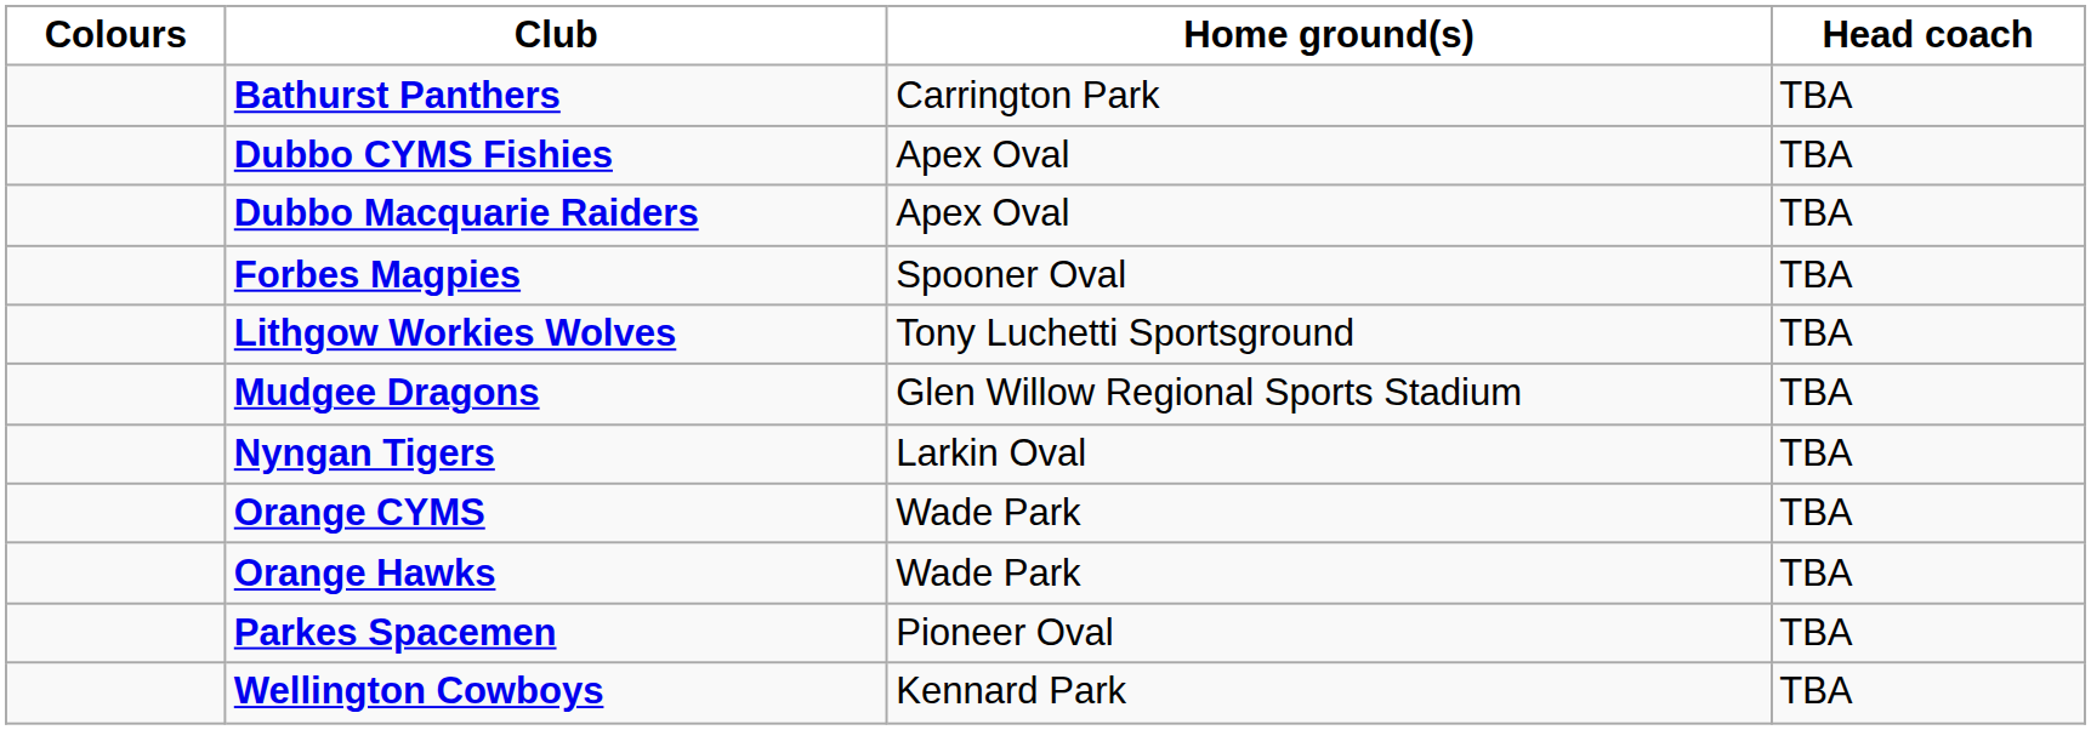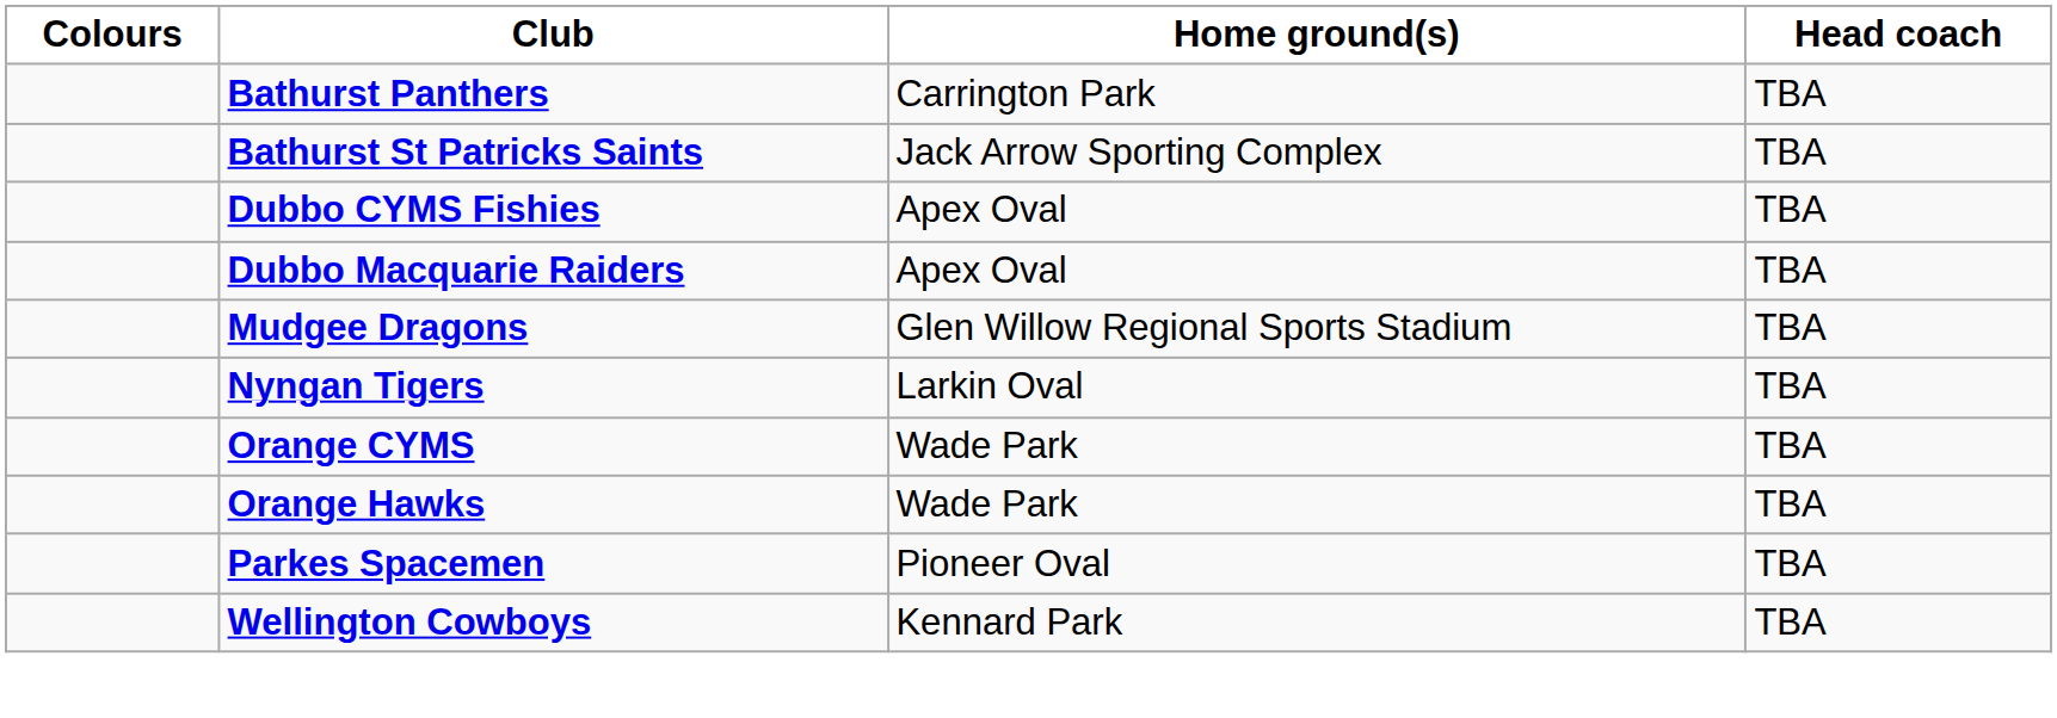 <table class="wikitable" style="width:100%; text-align:left">
 <tr>
 <th style="background:white">Colours</th>
 <th style="background:white">Club</th>
 <th style="background:white">Home ground(s)</th>
 <th style="background:white">Head coach</th>
 </tr>
 <tr>
 <td></td>
 <td><strong><a href='#'>Bathurst Panthers</a></strong></td>
 <td>Carrington Park</td>
 <td>TBA</td>
 </tr>
 <tr>
 <td></td>
+<td><strong><a href='#'>Bathurst St Patricks Saints</a></strong></td>
+<td>Jack Arrow Sporting Complex</td>
+<td>TBA</td>
+</tr>
+<tr>
+<td></td>
 <td><strong><a href='#'>Dubbo CYMS Fishies</a></strong></td>
 <td>Apex Oval</td>
 <td>TBA</td>
 </tr>
 <tr>
 <td></td>
 <td><strong><a href='#'>Dubbo Macquarie Raiders</a></strong></td>
 <td>Apex Oval</td>
-<td>TBA</td>
-</tr>
-<tr>
-<td></td>
-<td><strong><a href='#'>Forbes Magpies</a></strong></td>
-<td>Spooner Oval</td>
-<td>TBA</td>
-</tr>
-<tr>
-<td></td>
-<td><strong><a href='#'>Lithgow Workies Wolves</a></strong></td>
-<td>Tony Luchetti Sportsground</td>
 <td>TBA</td>
 </tr>
 <tr>
 <td></td>
 <td><strong><a href='#'>Mudgee Dragons</a></strong></td>
 <td>Glen Willow Regional Sports Stadium</td>
 <td>TBA</td>
 </tr>
 <tr>
 <td></td>
 <td><strong><a href='#'>Nyngan Tigers</a></strong></td>
 <td>Larkin Oval</td>
 <td>TBA</td>
 </tr>
 <tr>
 <td></td>
 <td><strong><a href='#'>Orange CYMS</a></strong></td>
 <td>Wade Park</td>
 <td>TBA</td>
 </tr>
 <tr>
 <td></td>
 <td><strong><a href='#'>Orange Hawks</a></strong></td>
 <td>Wade Park</td>
 <td>TBA</td>
 </tr>
 <tr>
 <td></td>
 <td><strong><a href='#'>Parkes Spacemen</a></strong></td>
 <td>Pioneer Oval</td>
 <td>TBA</td>
 </tr>
 <tr>
 <td></td>
 <td><strong><a href='#'>Wellington Cowboys</a></strong></td>
 <td>Kennard Park</td>
 <td>TBA</td>
 </tr>
 </table>
